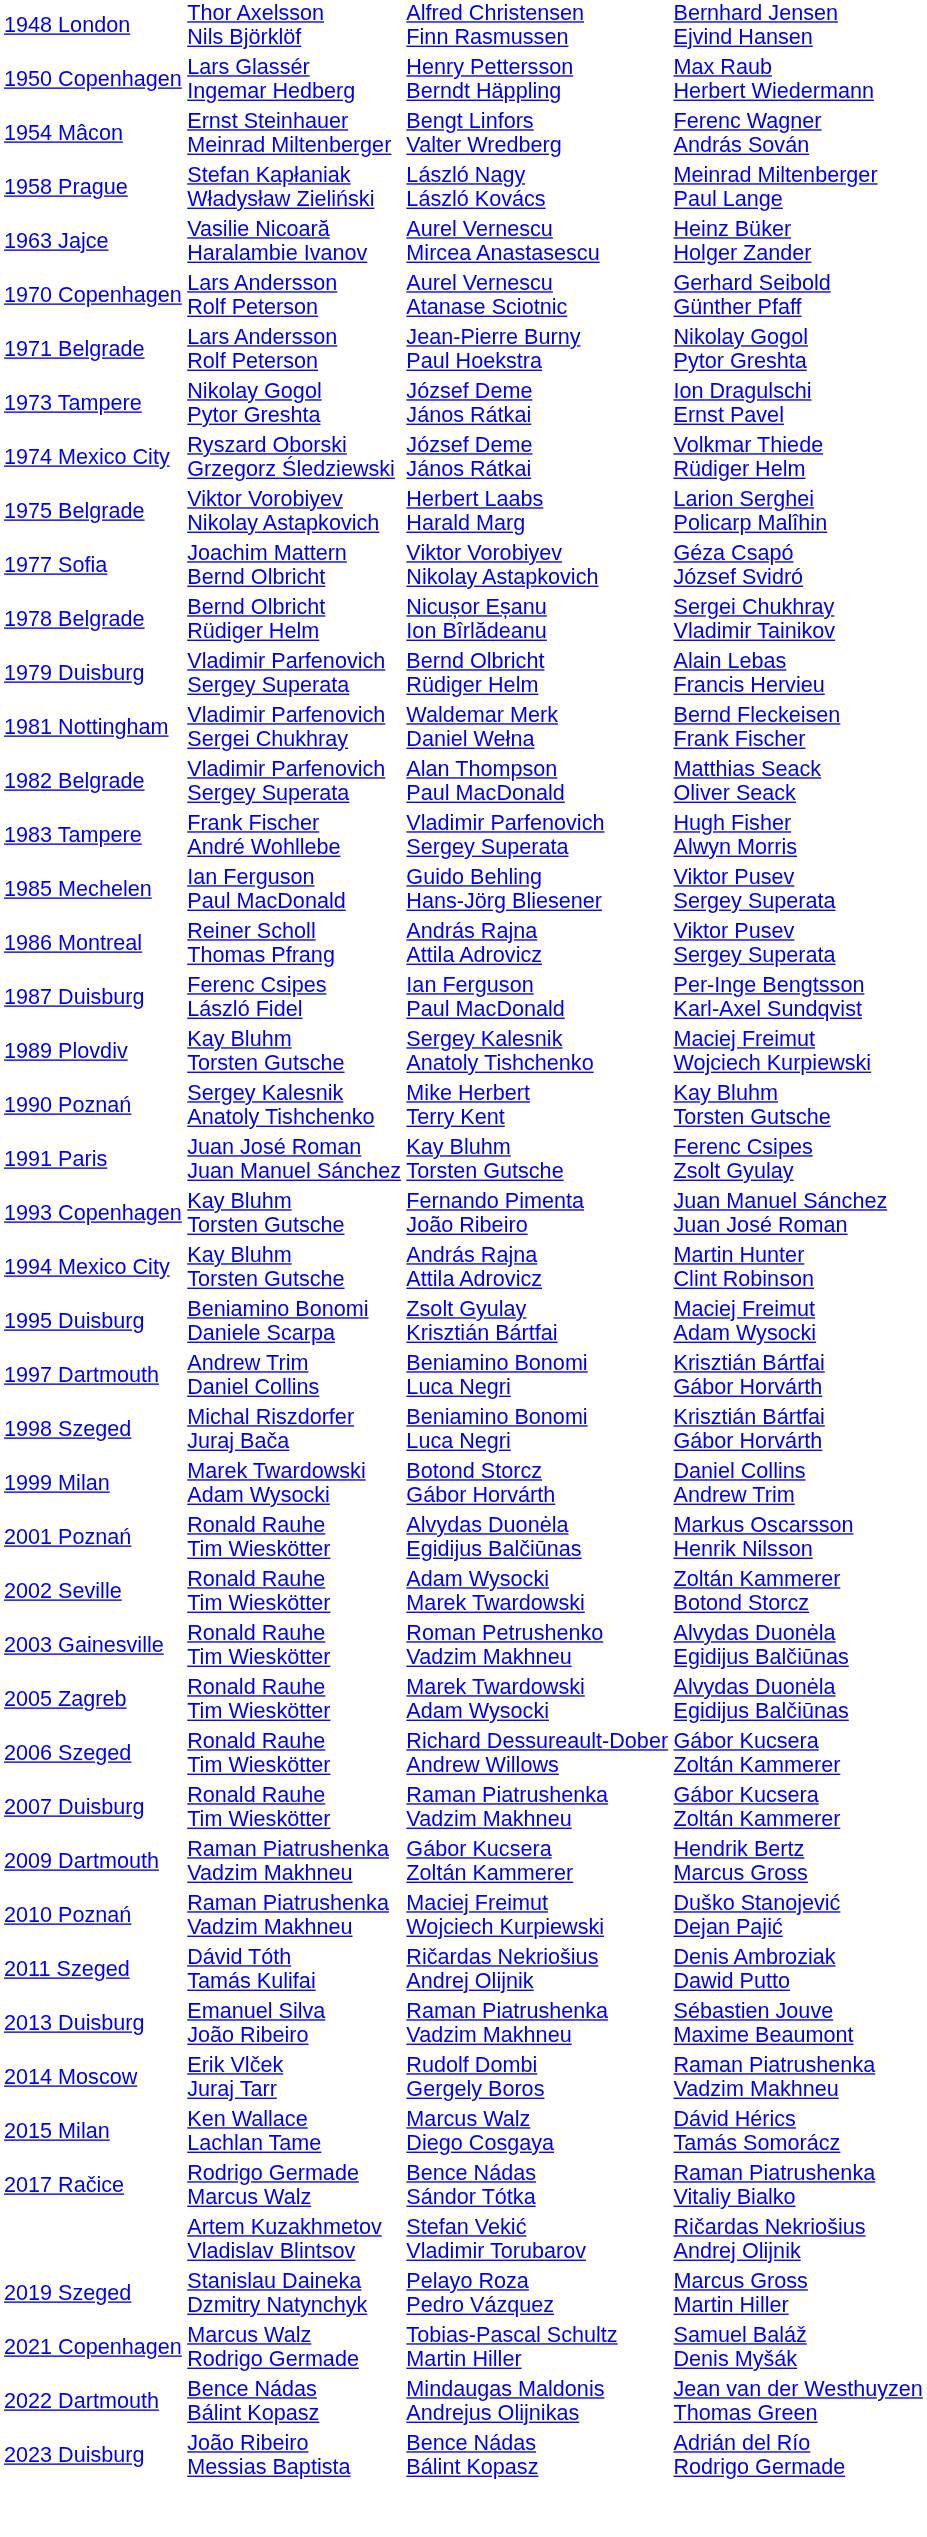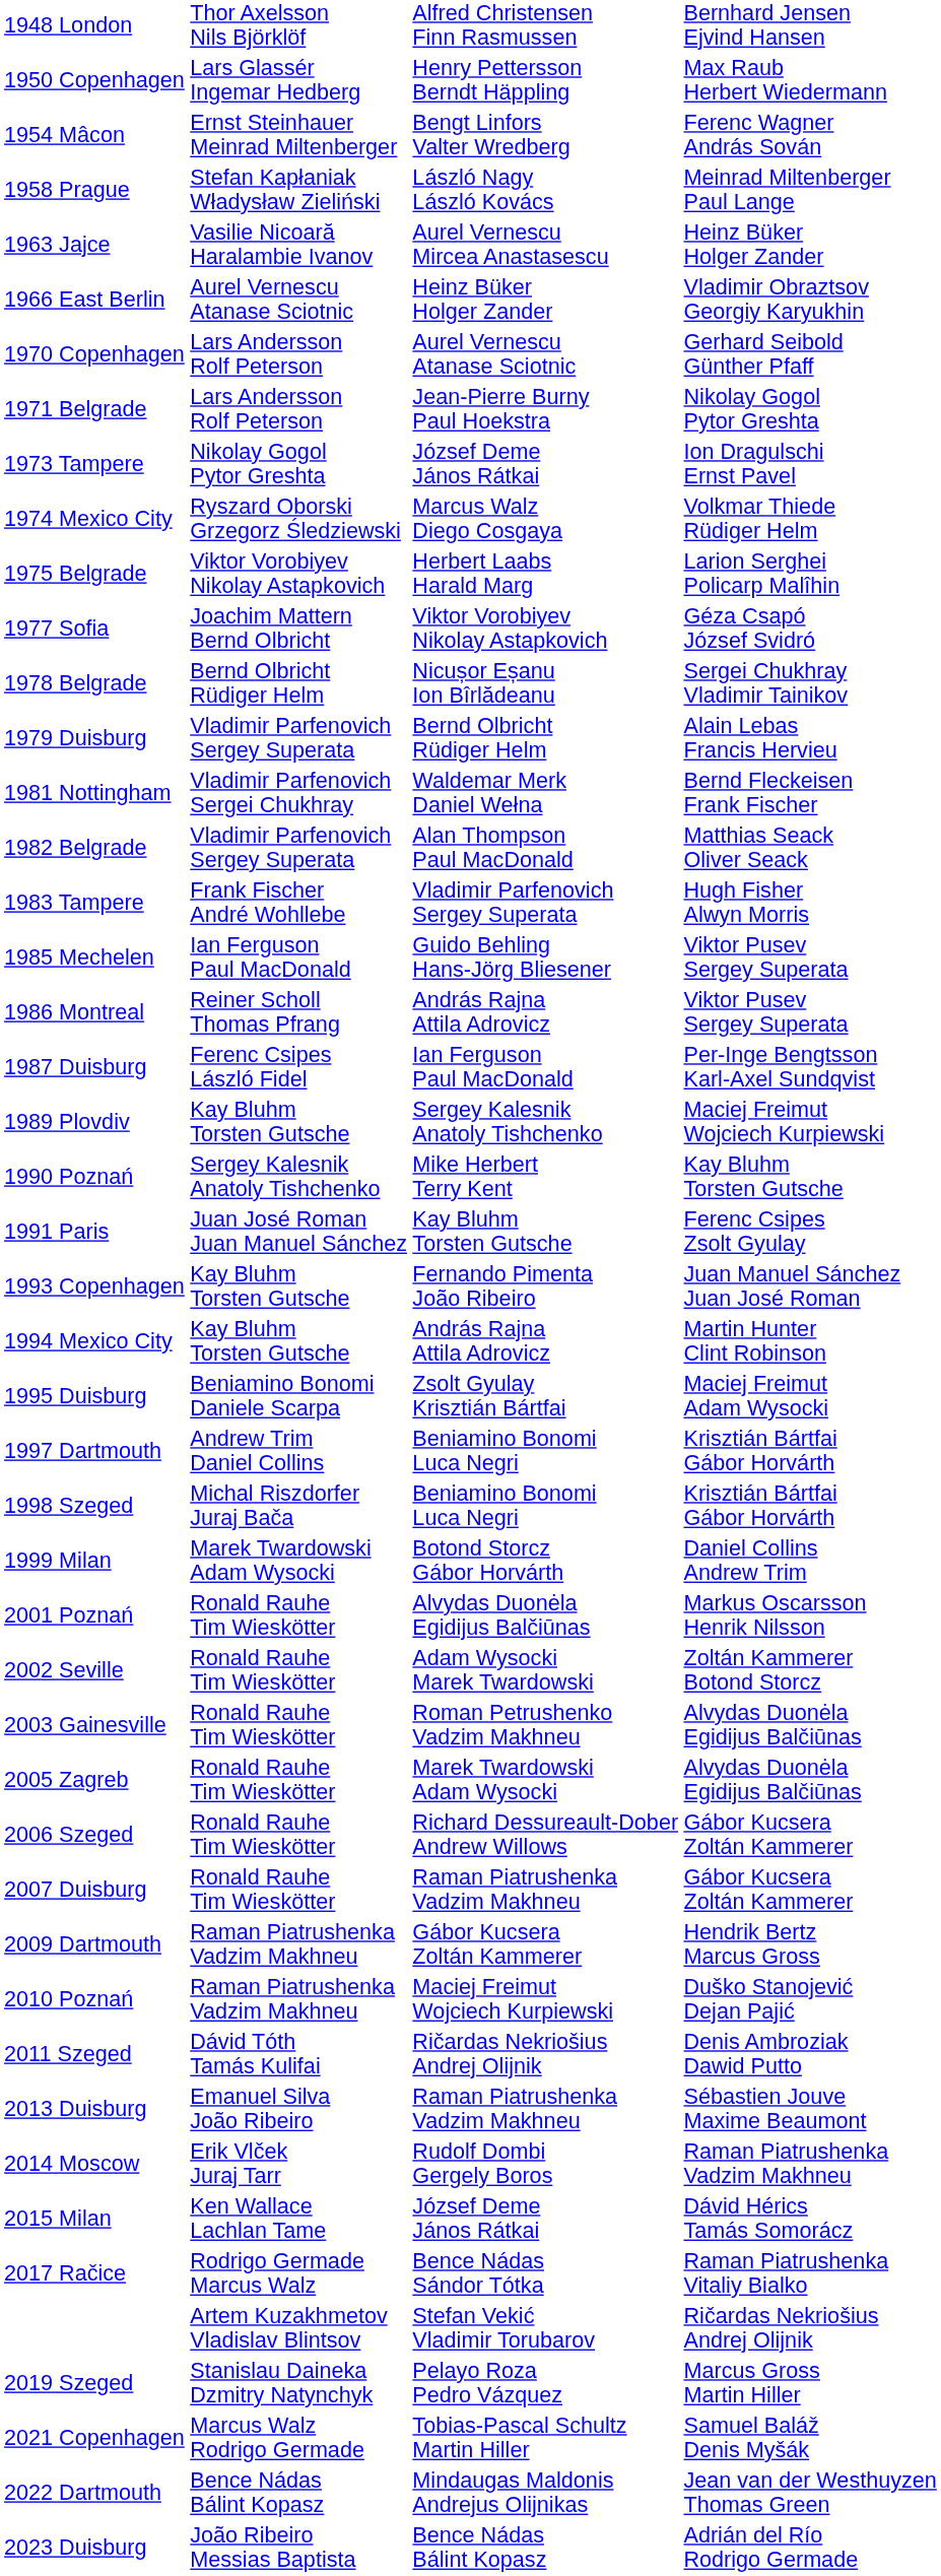 <table>
 <tr>
 <td><a href='#'>1948 London</a></td>
 <td><a href='#'>Thor Axelsson</a><br><a href='#'>Nils Björklöf</a><br></td>
 <td><a href='#'>Alfred Christensen</a><br><a href='#'>Finn Rasmussen</a><br></td>
 <td><a href='#'>Bernhard Jensen</a><br><a href='#'>Ejvind Hansen</a><br></td>
 </tr>
 <tr>
 <td><a href='#'>1950 Copenhagen</a></td>
 <td><a href='#'>Lars Glassér</a><br><a href='#'>Ingemar Hedberg</a><br></td>
 <td><a href='#'>Henry Pettersson</a><br><a href='#'>Berndt Häppling</a><br></td>
 <td><a href='#'>Max Raub</a><br><a href='#'>Herbert Wiedermann</a><br></td>
 </tr>
 <tr>
 <td><a href='#'>1954 Mâcon</a></td>
 <td><a href='#'>Ernst Steinhauer</a><br><a href='#'>Meinrad Miltenberger</a><br></td>
 <td><a href='#'>Bengt Linfors</a><br><a href='#'>Valter Wredberg</a><br></td>
 <td><a href='#'>Ferenc Wagner</a><br><a href='#'>András Sován</a><br></td>
 </tr>
 <tr>
 <td><a href='#'>1958 Prague</a></td>
 <td><a href='#'>Stefan Kapłaniak</a><br><a href='#'>Władysław Zieliński</a><br></td>
 <td><a href='#'>László Nagy</a><br><a href='#'>László Kovács</a><br></td>
 <td><a href='#'>Meinrad Miltenberger</a><br><a href='#'>Paul Lange</a><br></td>
 </tr>
 <tr>
 <td><a href='#'>1963 Jajce</a></td>
 <td><a href='#'>Vasilie Nicoară</a><br><a href='#'>Haralambie Ivanov</a><br></td>
 <td><a href='#'>Aurel Vernescu</a><br><a href='#'>Mircea Anastasescu</a><br></td>
 <td><a href='#'>Heinz Büker</a><br><a href='#'>Holger Zander</a><br></td>
 </tr>
 <tr>
+<td><a href='#'>1966 East Berlin</a></td>
+<td><a href='#'>Aurel Vernescu</a><br><a href='#'>Atanase Sciotnic</a><br></td>
+<td><a href='#'>Heinz Büker</a><br><a href='#'>Holger Zander</a><br></td>
+<td><a href='#'>Vladimir Obraztsov</a><br><a href='#'>Georgiy Karyukhin</a><br></td>
+</tr>
+<tr>
 <td><a href='#'>1970 Copenhagen</a></td>
 <td><a href='#'>Lars Andersson</a><br><a href='#'>Rolf Peterson</a><br></td>
 <td><a href='#'>Aurel Vernescu</a><br><a href='#'>Atanase Sciotnic</a><br></td>
 <td><a href='#'>Gerhard Seibold</a><br><a href='#'>Günther Pfaff</a><br></td>
 </tr>
 <tr>
 <td><a href='#'>1971 Belgrade</a></td>
 <td><a href='#'>Lars Andersson</a><br><a href='#'>Rolf Peterson</a><br></td>
 <td><a href='#'>Jean-Pierre Burny</a><br><a href='#'>Paul Hoekstra</a><br></td>
 <td><a href='#'>Nikolay Gogol</a><br><a href='#'>Pytor Greshta</a><br></td>
 </tr>
 <tr>
 <td><a href='#'>1973 Tampere</a></td>
 <td><a href='#'>Nikolay Gogol</a><br><a href='#'>Pytor Greshta</a><br></td>
 <td><a href='#'>József Deme</a><br><a href='#'>János Rátkai</a><br></td>
 <td><a href='#'>Ion Dragulschi</a><br><a href='#'>Ernst Pavel</a><br></td>
 </tr>
 <tr>
 <td><a href='#'>1974 Mexico City</a></td>
 <td><a href='#'>Ryszard Oborski</a><br><a href='#'>Grzegorz Śledziewski</a><br></td>
-<td><a href='#'>József Deme</a><br><a href='#'>János Rátkai</a><br></td>
+<td><a href='#'>Marcus Walz</a><br><a href='#'>Diego Cosgaya</a><br></td>
 <td><a href='#'>Volkmar Thiede</a><br><a href='#'>Rüdiger Helm</a><br></td>
 </tr>
 <tr>
 <td><a href='#'>1975 Belgrade</a></td>
 <td><a href='#'>Viktor Vorobiyev</a><br><a href='#'>Nikolay Astapkovich</a><br></td>
 <td><a href='#'>Herbert Laabs</a><br><a href='#'>Harald Marg</a><br></td>
 <td><a href='#'>Larion Serghei</a><br><a href='#'>Policarp Malîhin</a><br></td>
 </tr>
 <tr>
 <td><a href='#'>1977 Sofia</a></td>
 <td><a href='#'>Joachim Mattern</a><br><a href='#'>Bernd Olbricht</a><br></td>
 <td><a href='#'>Viktor Vorobiyev</a><br><a href='#'>Nikolay Astapkovich</a><br></td>
 <td><a href='#'>Géza Csapó</a><br><a href='#'>József Svidró</a><br></td>
 </tr>
 <tr>
 <td><a href='#'>1978 Belgrade</a></td>
 <td><a href='#'>Bernd Olbricht</a><br><a href='#'>Rüdiger Helm</a><br></td>
 <td><a href='#'>Nicușor Eșanu</a><br><a href='#'>Ion Bîrlădeanu</a><br></td>
 <td><a href='#'>Sergei Chukhray</a><br><a href='#'>Vladimir Tainikov</a><br></td>
 </tr>
 <tr>
 <td><a href='#'>1979 Duisburg</a></td>
 <td><a href='#'>Vladimir Parfenovich</a><br><a href='#'>Sergey Superata</a><br></td>
 <td><a href='#'>Bernd Olbricht</a><br><a href='#'>Rüdiger Helm</a><br></td>
 <td><a href='#'>Alain Lebas</a><br><a href='#'>Francis Hervieu</a><br></td>
 </tr>
 <tr>
 <td><a href='#'>1981 Nottingham</a></td>
 <td><a href='#'>Vladimir Parfenovich</a><br><a href='#'>Sergei Chukhray</a><br></td>
 <td><a href='#'>Waldemar Merk</a><br><a href='#'>Daniel Wełna</a><br></td>
 <td><a href='#'>Bernd Fleckeisen</a><br><a href='#'>Frank Fischer</a><br></td>
 </tr>
 <tr>
 <td><a href='#'>1982 Belgrade</a></td>
 <td><a href='#'>Vladimir Parfenovich</a><br><a href='#'>Sergey Superata</a><br></td>
 <td><a href='#'>Alan Thompson</a><br><a href='#'>Paul MacDonald</a><br></td>
 <td><a href='#'>Matthias Seack</a><br><a href='#'>Oliver Seack</a><br></td>
 </tr>
 <tr>
 <td><a href='#'>1983 Tampere</a></td>
 <td><a href='#'>Frank Fischer</a><br><a href='#'>André Wohllebe</a><br></td>
 <td><a href='#'>Vladimir Parfenovich</a><br><a href='#'>Sergey Superata</a><br></td>
 <td><a href='#'>Hugh Fisher</a><br><a href='#'>Alwyn Morris</a><br></td>
 </tr>
 <tr>
 <td><a href='#'>1985 Mechelen</a></td>
 <td><a href='#'>Ian Ferguson</a><br><a href='#'>Paul MacDonald</a><br></td>
 <td><a href='#'>Guido Behling</a><br><a href='#'>Hans-Jörg Bliesener</a><br></td>
 <td><a href='#'>Viktor Pusev</a><br><a href='#'>Sergey Superata</a><br></td>
 </tr>
 <tr>
 <td><a href='#'>1986 Montreal</a></td>
 <td><a href='#'>Reiner Scholl</a><br><a href='#'>Thomas Pfrang</a><br></td>
 <td><a href='#'>András Rajna</a><br><a href='#'>Attila Adrovicz</a><br></td>
 <td><a href='#'>Viktor Pusev</a><br><a href='#'>Sergey Superata</a><br></td>
 </tr>
 <tr>
 <td><a href='#'>1987 Duisburg</a></td>
 <td><a href='#'>Ferenc Csipes</a><br><a href='#'>László Fidel</a><br></td>
 <td><a href='#'>Ian Ferguson</a><br><a href='#'>Paul MacDonald</a><br></td>
 <td><a href='#'>Per-Inge Bengtsson</a><br><a href='#'>Karl-Axel Sundqvist</a><br></td>
 </tr>
 <tr>
 <td><a href='#'>1989 Plovdiv</a></td>
 <td><a href='#'>Kay Bluhm</a><br><a href='#'>Torsten Gutsche</a><br></td>
 <td><a href='#'>Sergey Kalesnik</a><br><a href='#'>Anatoly Tishchenko</a><br></td>
 <td><a href='#'>Maciej Freimut</a><br><a href='#'>Wojciech Kurpiewski</a><br></td>
 </tr>
 <tr>
 <td><a href='#'>1990 Poznań</a></td>
 <td><a href='#'>Sergey Kalesnik</a><br><a href='#'>Anatoly Tishchenko</a><br></td>
 <td><a href='#'>Mike Herbert</a><br><a href='#'>Terry Kent</a><br></td>
 <td><a href='#'>Kay Bluhm</a><br><a href='#'>Torsten Gutsche</a><br></td>
 </tr>
 <tr>
 <td><a href='#'>1991 Paris</a></td>
 <td><a href='#'>Juan José Roman</a><br><a href='#'>Juan Manuel Sánchez</a><br></td>
 <td><a href='#'>Kay Bluhm</a><br><a href='#'>Torsten Gutsche</a><br></td>
 <td><a href='#'>Ferenc Csipes</a><br><a href='#'>Zsolt Gyulay</a><br></td>
 </tr>
 <tr>
 <td><a href='#'>1993 Copenhagen</a></td>
 <td><a href='#'>Kay Bluhm</a><br><a href='#'>Torsten Gutsche</a><br></td>
 <td><a href='#'>Fernando Pimenta</a><br><a href='#'>João Ribeiro</a><br></td>
 <td><a href='#'>Juan Manuel Sánchez</a><br><a href='#'>Juan José Roman</a><br></td>
 </tr>
 <tr>
 <td><a href='#'>1994 Mexico City</a></td>
 <td><a href='#'>Kay Bluhm</a><br><a href='#'>Torsten Gutsche</a><br></td>
 <td><a href='#'>András Rajna</a><br><a href='#'>Attila Adrovicz</a><br></td>
 <td><a href='#'>Martin Hunter</a><br><a href='#'>Clint Robinson</a><br></td>
 </tr>
 <tr>
 <td><a href='#'>1995 Duisburg</a></td>
 <td><a href='#'>Beniamino Bonomi</a><br><a href='#'>Daniele Scarpa</a><br></td>
 <td><a href='#'>Zsolt Gyulay</a><br><a href='#'>Krisztián Bártfai</a><br></td>
 <td><a href='#'>Maciej Freimut</a><br><a href='#'>Adam Wysocki</a><br></td>
 </tr>
 <tr>
 <td><a href='#'>1997 Dartmouth</a></td>
 <td><a href='#'>Andrew Trim</a><br><a href='#'>Daniel Collins</a><br></td>
 <td><a href='#'>Beniamino Bonomi</a><br><a href='#'>Luca Negri</a><br></td>
 <td><a href='#'>Krisztián Bártfai</a><br><a href='#'>Gábor Horvárth</a><br></td>
 </tr>
 <tr>
 <td><a href='#'>1998 Szeged</a></td>
 <td><a href='#'>Michal Riszdorfer</a><br><a href='#'>Juraj Bača</a><br></td>
 <td><a href='#'>Beniamino Bonomi</a><br><a href='#'>Luca Negri</a><br></td>
 <td><a href='#'>Krisztián Bártfai</a><br><a href='#'>Gábor Horvárth</a><br></td>
 </tr>
 <tr>
 <td><a href='#'>1999 Milan</a></td>
 <td><a href='#'>Marek Twardowski</a><br><a href='#'>Adam Wysocki</a><br></td>
 <td><a href='#'>Botond Storcz</a><br><a href='#'>Gábor Horvárth</a><br></td>
 <td><a href='#'>Daniel Collins</a><br><a href='#'>Andrew Trim</a><br></td>
 </tr>
 <tr>
 <td><a href='#'>2001 Poznań</a></td>
 <td><a href='#'>Ronald Rauhe</a><br><a href='#'>Tim Wieskötter</a><br></td>
 <td><a href='#'>Alvydas Duonėla</a><br><a href='#'>Egidijus Balčiūnas</a><br></td>
 <td><a href='#'>Markus Oscarsson</a><br><a href='#'>Henrik Nilsson</a><br></td>
 </tr>
 <tr>
 <td><a href='#'>2002 Seville</a></td>
 <td><a href='#'>Ronald Rauhe</a><br><a href='#'>Tim Wieskötter</a><br></td>
 <td><a href='#'>Adam Wysocki</a><br><a href='#'>Marek Twardowski</a><br></td>
 <td><a href='#'>Zoltán Kammerer</a><br><a href='#'>Botond Storcz</a><br></td>
 </tr>
 <tr>
 <td><a href='#'>2003 Gainesville</a></td>
 <td><a href='#'>Ronald Rauhe</a><br><a href='#'>Tim Wieskötter</a><br></td>
 <td><a href='#'>Roman Petrushenko</a><br><a href='#'>Vadzim Makhneu</a><br></td>
 <td><a href='#'>Alvydas Duonėla</a><br><a href='#'>Egidijus Balčiūnas</a><br></td>
 </tr>
 <tr>
 <td><a href='#'>2005 Zagreb</a></td>
 <td><a href='#'>Ronald Rauhe</a><br><a href='#'>Tim Wieskötter</a><br></td>
 <td><a href='#'>Marek Twardowski</a><br><a href='#'>Adam Wysocki</a><br></td>
 <td><a href='#'>Alvydas Duonėla</a><br><a href='#'>Egidijus Balčiūnas</a><br></td>
 </tr>
 <tr>
 <td><a href='#'>2006 Szeged</a></td>
 <td><a href='#'>Ronald Rauhe</a><br><a href='#'>Tim Wieskötter</a><br></td>
 <td><a href='#'>Richard Dessureault-Dober</a><br><a href='#'>Andrew Willows</a><br></td>
 <td><a href='#'>Gábor Kucsera</a><br><a href='#'>Zoltán Kammerer</a><br></td>
 </tr>
 <tr>
 <td><a href='#'>2007 Duisburg</a></td>
 <td><a href='#'>Ronald Rauhe</a><br><a href='#'>Tim Wieskötter</a><br></td>
 <td><a href='#'>Raman Piatrushenka</a><br><a href='#'>Vadzim Makhneu</a><br></td>
 <td><a href='#'>Gábor Kucsera</a><br><a href='#'>Zoltán Kammerer</a><br></td>
 </tr>
 <tr>
 <td><a href='#'>2009 Dartmouth</a></td>
 <td><a href='#'>Raman Piatrushenka</a><br><a href='#'>Vadzim Makhneu</a><br></td>
 <td><a href='#'>Gábor Kucsera</a><br><a href='#'>Zoltán Kammerer</a><br></td>
 <td><a href='#'>Hendrik Bertz</a><br><a href='#'>Marcus Gross</a><br></td>
 </tr>
 <tr>
 <td><a href='#'>2010 Poznań</a></td>
 <td><a href='#'>Raman Piatrushenka</a><br><a href='#'>Vadzim Makhneu</a><br></td>
 <td><a href='#'>Maciej Freimut</a><br><a href='#'>Wojciech Kurpiewski</a><br></td>
 <td><a href='#'>Duško Stanojević</a><br><a href='#'>Dejan Pajić</a><br></td>
 </tr>
 <tr>
 <td><a href='#'>2011 Szeged</a></td>
 <td><a href='#'>Dávid Tóth</a><br><a href='#'>Tamás Kulifai</a><br></td>
 <td><a href='#'>Ričardas Nekriošius</a><br><a href='#'>Andrej Olijnik</a><br></td>
 <td><a href='#'>Denis Ambroziak</a><br><a href='#'>Dawid Putto</a><br></td>
 </tr>
 <tr>
 <td><a href='#'>2013 Duisburg</a></td>
 <td><a href='#'>Emanuel Silva</a><br><a href='#'>João Ribeiro</a><br></td>
 <td><a href='#'>Raman Piatrushenka</a><br><a href='#'>Vadzim Makhneu</a><br></td>
 <td><a href='#'>Sébastien Jouve</a><br><a href='#'>Maxime Beaumont</a><br></td>
 </tr>
 <tr>
 <td><a href='#'>2014 Moscow</a></td>
 <td><a href='#'>Erik Vlček</a><br><a href='#'>Juraj Tarr</a><br></td>
 <td><a href='#'>Rudolf Dombi</a><br><a href='#'>Gergely Boros</a><br></td>
 <td><a href='#'>Raman Piatrushenka</a><br><a href='#'>Vadzim Makhneu</a><br></td>
 </tr>
 <tr>
 <td><a href='#'>2015 Milan</a></td>
 <td><a href='#'>Ken Wallace</a><br><a href='#'>Lachlan Tame</a><br></td>
-<td><a href='#'>Marcus Walz</a><br><a href='#'>Diego Cosgaya</a><br></td>
+<td><a href='#'>József Deme</a><br><a href='#'>János Rátkai</a><br></td>
 <td><a href='#'>Dávid Hérics</a><br><a href='#'>Tamás Somorácz</a><br></td>
 </tr>
 <tr>
 <td><a href='#'>2017 Račice</a></td>
 <td><a href='#'>Rodrigo Germade</a><br><a href='#'>Marcus Walz</a><br></td>
 <td><a href='#'>Bence Nádas</a><br><a href='#'>Sándor Tótka</a><br></td>
 <td><a href='#'>Raman Piatrushenka</a><br><a href='#'>Vitaliy Bialko</a><br></td>
 </tr>
 <tr>
 <td></td>
 <td><a href='#'>Artem Kuzakhmetov</a><br><a href='#'>Vladislav Blintsov</a><br></td>
 <td><a href='#'>Stefan Vekić</a><br><a href='#'>Vladimir Torubarov</a><br></td>
 <td><a href='#'>Ričardas Nekriošius</a><br><a href='#'>Andrej Olijnik</a><br></td>
 </tr>
 <tr>
 <td><a href='#'>2019 Szeged</a></td>
 <td><a href='#'>Stanislau Daineka</a><br><a href='#'>Dzmitry Natynchyk</a><br></td>
 <td><a href='#'>Pelayo Roza</a><br><a href='#'>Pedro Vázquez</a><br></td>
 <td><a href='#'>Marcus Gross</a><br><a href='#'>Martin Hiller</a><br></td>
 </tr>
 <tr>
 <td><a href='#'>2021 Copenhagen</a></td>
 <td><a href='#'>Marcus Walz</a><br><a href='#'>Rodrigo Germade</a><br></td>
 <td><a href='#'>Tobias-Pascal Schultz</a><br><a href='#'>Martin Hiller</a><br></td>
 <td><a href='#'>Samuel Baláž</a><br><a href='#'>Denis Myšák</a><br></td>
 </tr>
 <tr>
 <td><a href='#'>2022 Dartmouth</a></td>
 <td><a href='#'>Bence Nádas</a><br><a href='#'>Bálint Kopasz</a><br></td>
 <td><a href='#'>Mindaugas Maldonis</a><br><a href='#'>Andrejus Olijnikas</a><br></td>
 <td><a href='#'>Jean van der Westhuyzen</a><br><a href='#'>Thomas Green</a><br></td>
 </tr>
 <tr>
 <td><a href='#'>2023 Duisburg</a></td>
 <td><a href='#'>João Ribeiro</a><br><a href='#'>Messias Baptista</a><br></td>
 <td><a href='#'>Bence Nádas</a><br><a href='#'>Bálint Kopasz</a><br></td>
 <td><a href='#'>Adrián del Río</a><br><a href='#'>Rodrigo Germade</a><br></td>
 </tr>
 </table>
